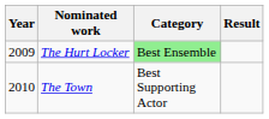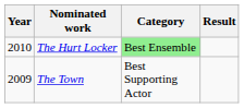 <table class="wikitable sortable" width="50%">
 <tr>
 <th width="1%">Year</th>
 <th width="45%">Nominated work</th>
 <th width="40%">Category</th>
 <th width="14%">Result</th>
 </tr>
 <tr>
-<td>2009</td>
+<td>2010</td>
 <td><em><a href='#'>The Hurt Locker</a></em></td>
 <td style="background: lightgreen;">Best Ensemble</td>
 <td></td>
 </tr>
 <tr>
-<td>2010</td>
+<td>2009</td>
 <td><em><a href='#'>The Town</a></em></td>
 <td>Best Supporting Actor</td>
 <td></td>
 </tr>
 </table>
